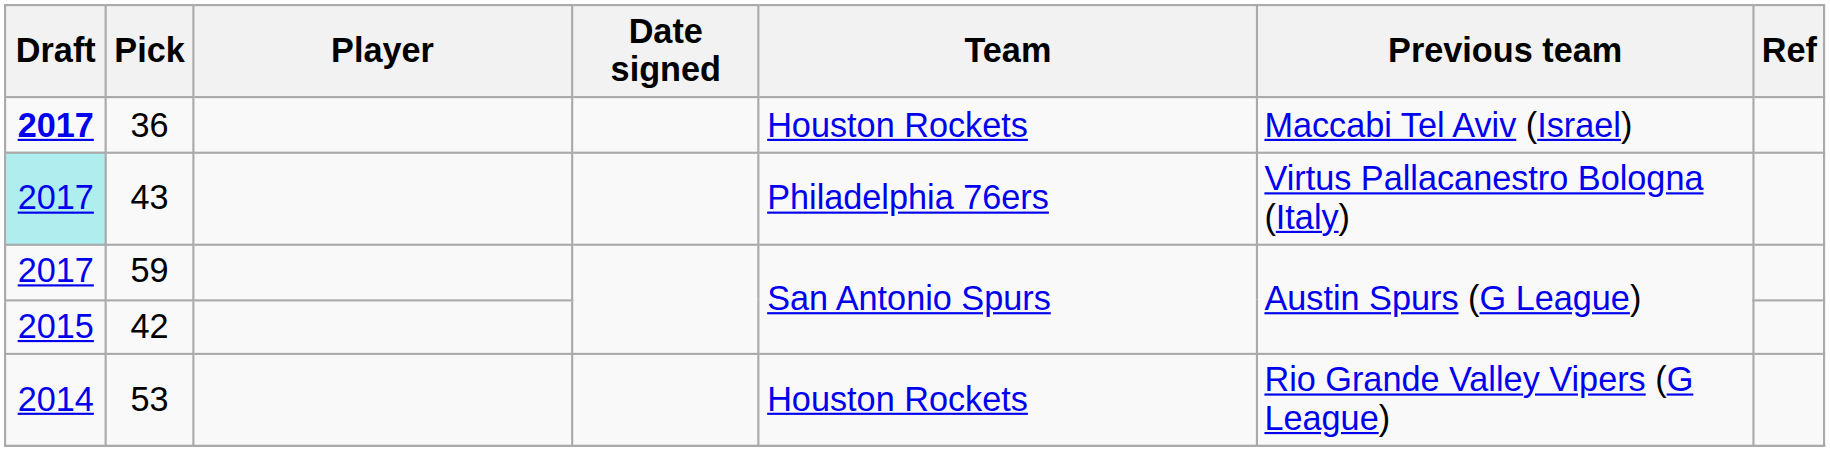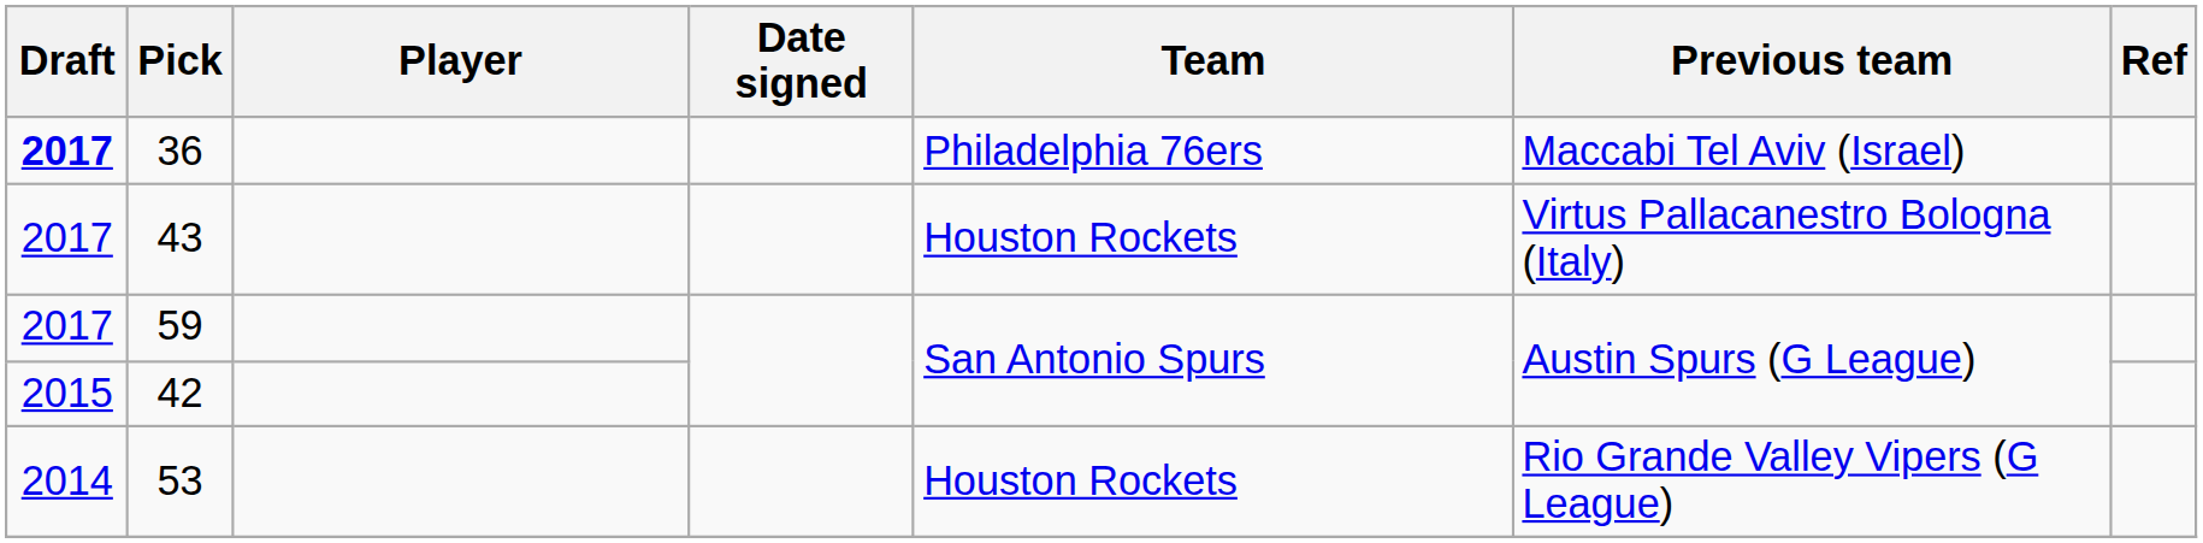 <table class="wikitable sortable" style="text-align:left">
 <tr>
 <th style="width:40px">Draft</th>
 <th style="width:30px">Pick</th>
 <th style="width:170px">Player</th>
 <th style="width:80px">Date signed</th>
 <th style="width:225px">Team</th>
 <th style="width:225px">Previous team</th>
 <th class="unsortbale">Ref</th>
 </tr>
 <tr>
 <td align=center><strong><a href='#'>2017</a></strong></td>
 <td align=center>36</td>
 <td align="left"></td>
 <td style="text-align:center"></td>
-<td><a href='#'>Houston Rockets</a></td>
+<td><a href='#'>Philadelphia 76ers</a></td>
 <td><a href='#'>Maccabi Tel Aviv</a> (<a href='#'>Israel</a>)</td>
 <td align=center></td>
 </tr>
 <tr>
-<td align=center style="background: paleturquoise;"><a href='#'>2017</a></td>
+<td align=center><a href='#'>2017</a></td>
 <td align=center>43</td>
 <td align="left"></td>
 <td style="text-align:center"></td>
-<td><a href='#'>Philadelphia 76ers</a></td>
+<td><a href='#'>Houston Rockets</a></td>
 <td><a href='#'>Virtus Pallacanestro Bologna</a> (<a href='#'>Italy</a>)</td>
 <td align=center></td>
 </tr>
 <tr>
 <td align=center><a href='#'>2017</a></td>
 <td align=center>59</td>
 <td align="left"></td>
 <td rowspan=2 style="text-align:center"></td>
 <td rowspan=2><a href='#'>San Antonio Spurs</a></td>
 <td rowspan=2><a href='#'>Austin Spurs</a> (<a href='#'>G League</a>)</td>
 <td align=center></td>
 </tr>
 <tr>
 <td align=center><a href='#'>2015</a></td>
 <td align=center>42</td>
 <td align="left"></td>
 <td align=center></td>
 </tr>
 <tr>
 <td align=center><a href='#'>2014</a></td>
 <td align=center>53</td>
 <td align="left"></td>
 <td style="text-align:center"></td>
 <td><a href='#'>Houston Rockets</a></td>
 <td><a href='#'>Rio Grande Valley Vipers</a> (<a href='#'>G League</a>)</td>
 <td align=center></td>
 </tr>
 <tr>
 </tr>
 </table>
